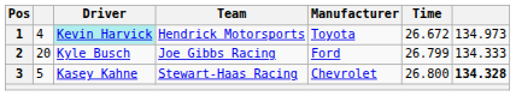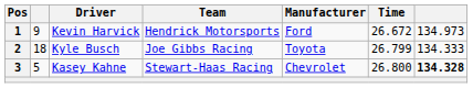 <table class="wikitable" style="font-size:95%">
 <tr>
 <th>Pos</th>
 <th></th>
 <th>Driver</th>
 <th>Team</th>
 <th>Manufacturer</th>
 <th>Time</th>
 <th></th>
 </tr>
 <tr>
 <th>1</th>
-<td>4</td>
-<td style="background: paleturquoise;"><a href='#'>Kevin Harvick</a></td>
+<td>9</td>
+<td><a href='#'>Kevin Harvick</a></td>
 <td><a href='#'>Hendrick Motorsports</a></td>
-<td><a href='#'>Toyota</a></td>
+<td><a href='#'>Ford</a></td>
 <td>26.672</td>
 <td>134.973</td>
 </tr>
 <tr>
 <th>2</th>
-<td>20</td>
+<td>18</td>
 <td><a href='#'>Kyle Busch</a></td>
 <td><a href='#'>Joe Gibbs Racing</a></td>
-<td><a href='#'>Ford</a></td>
+<td><a href='#'>Toyota</a></td>
 <td>26.799</td>
 <td>134.333</td>
 </tr>
 <tr>
 <th>3</th>
 <td>5</td>
 <td><a href='#'>Kasey Kahne</a></td>
 <td><a href='#'>Stewart-Haas Racing</a></td>
 <td><a href='#'>Chevrolet</a></td>
 <td>26.800</td>
 <td><strong>134.328</strong></td>
 </tr>
 <tr>
 <th colspan="7"></th>
 </tr>
 </table>
